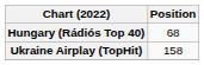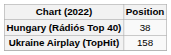 <table class="wikitable sortable plainrowheaders" style="text-align:center">
 <tr>
 <th>Chart (2022)</th>
 <th>Position</th>
 </tr>
 <tr>
 <th scope="row">Hungary (Rádiós Top 40)</th>
-<td>68</td>
+<td>38</td>
 </tr>
 <tr>
 <th scope="row">Ukraine Airplay (TopHit)</th>
 <td>158</td>
 </tr>
 <tr>
 </tr>
 </table>
